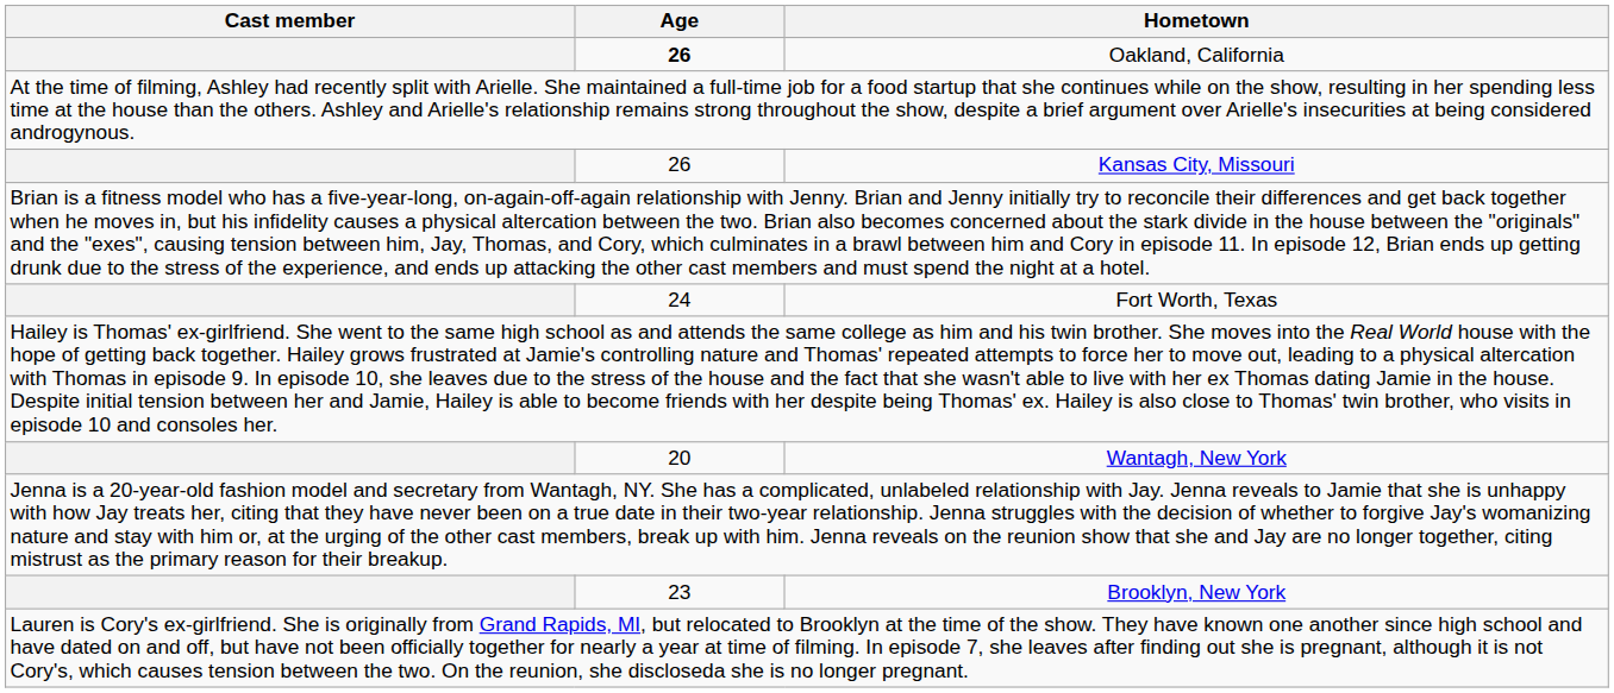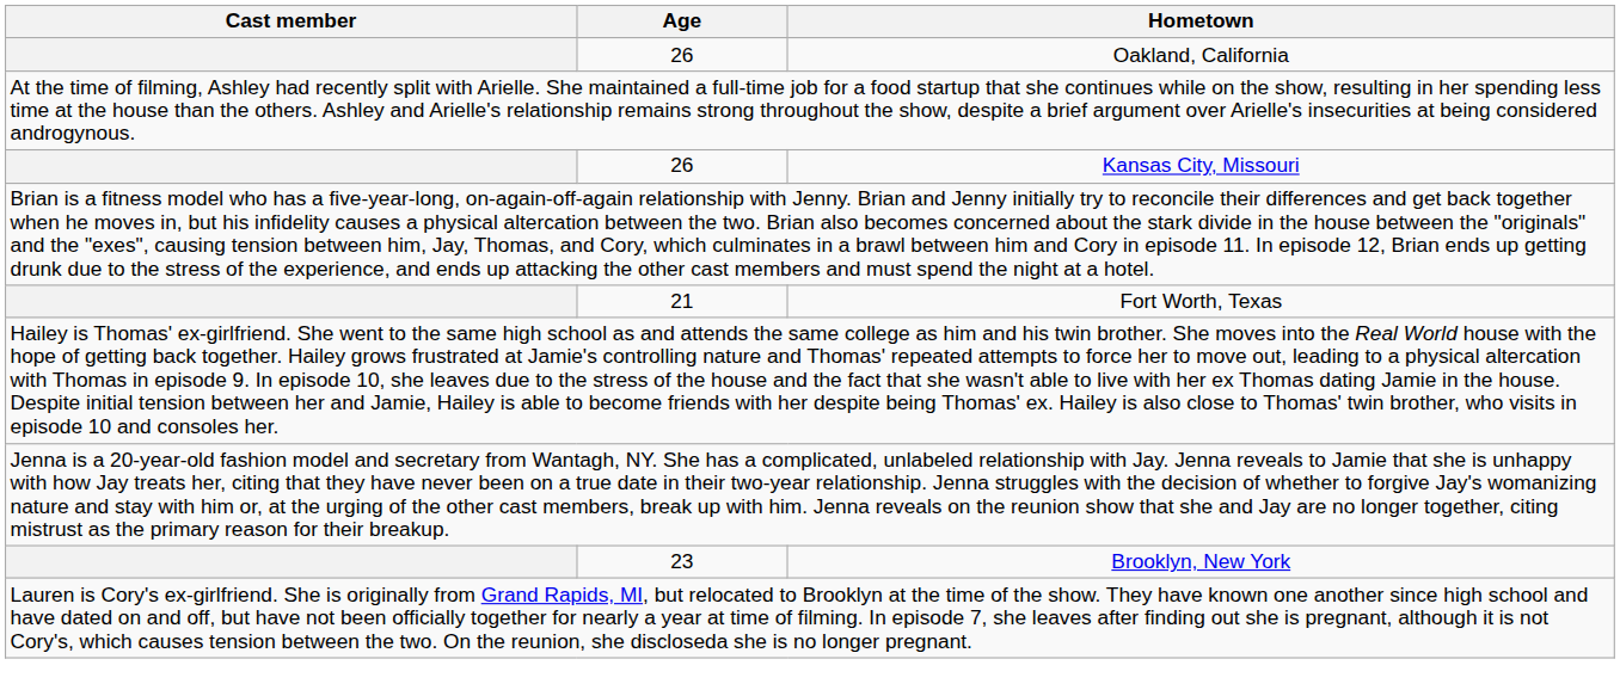 <table class="wikitable sortable" style="text-align:center">
 <tr>
 <th scope="col">Cast member</th>
 <th scope="col">Age</th>
 <th scope="col">Hometown</th>
 </tr>
 <tr>
 <th scope="row"></th>
-<td><strong>26</strong></td>
+<td>26</td>
 <td>Oakland, California</td>
 </tr>
 <tr class="expand-child">
 <td colspan="3" align="left">At the time of filming, Ashley had recently split with Arielle. She maintained a full-time job for a food startup that she continues while on the show, resulting in her spending less time at the house than the others. Ashley and Arielle's relationship remains strong throughout the show, despite a brief argument over Arielle's insecurities at being considered androgynous.</td>
 </tr>
 <tr>
 <th scope="row"></th>
 <td>26</td>
 <td><a href='#'>Kansas City, Missouri</a></td>
 </tr>
 <tr class="expand-child">
 <td colspan="3" align="left">Brian is a fitness model who has a five-year-long, on-again-off-again relationship with Jenny. Brian and Jenny initially try to reconcile their differences and get back together when he moves in, but his infidelity causes a physical altercation between the two. Brian also becomes concerned about the stark divide in the house between the "originals" and the "exes", causing tension between him, Jay, Thomas, and Cory, which culminates in a brawl between him and Cory in episode 11. In episode 12, Brian ends up getting drunk due to the stress of the experience, and ends up attacking the other cast members and must spend the night at a hotel.</td>
 </tr>
 <tr>
 <th scope="row"></th>
-<td>24</td>
+<td>21</td>
 <td>Fort Worth, Texas</td>
 </tr>
 <tr class="expand-child">
 <td colspan="3" align="left">Hailey is Thomas' ex-girlfriend. She went to the same high school as and attends the same college as him and his twin brother. She moves into the <em>Real World</em> house with the hope of getting back together. Hailey grows frustrated at Jamie's controlling nature and Thomas' repeated attempts to force her to move out, leading to a physical altercation with Thomas in episode 9. In episode 10, she leaves due to the stress of the house and the fact that she wasn't able to live with her ex Thomas dating Jamie in the house. Despite initial tension between her and Jamie, Hailey is able to become friends with her despite being Thomas' ex. Hailey is also close to Thomas' twin brother, who visits in episode 10 and consoles her.</td>
-</tr>
-<tr>
-<th scope="row"></th>
-<td>20</td>
-<td><a href='#'>Wantagh, New York</a></td>
 </tr>
 <tr class="expand-child">
 <td colspan="3" align="left">Jenna is a 20-year-old fashion model and secretary from Wantagh, NY. She has a complicated, unlabeled relationship with Jay. Jenna reveals to Jamie that she is unhappy with how Jay treats her, citing that they have never been on a true date in their two-year relationship. Jenna struggles with the decision of whether to forgive Jay's womanizing nature and stay with him or, at the urging of the other cast members, break up with him. Jenna reveals on the reunion show that she and Jay are no longer together, citing mistrust as the primary reason for their breakup.</td>
 </tr>
 <tr>
 <th scope="row"></th>
 <td>23</td>
 <td><a href='#'>Brooklyn, New York</a></td>
 </tr>
 <tr class="expand-child">
 <td colspan="3" align="left">Lauren is Cory's ex-girlfriend. She is originally from <a href='#'>Grand Rapids, MI</a>, but relocated to Brooklyn at the time of the show. They have known one another since high school and have dated on and off, but have not been officially together for nearly a year at time of filming. In episode 7, she leaves after finding out she is pregnant, although it is not Cory's, which causes tension between the two. On the reunion, she discloseda she is no longer pregnant.</td>
 </tr>
 </table>
